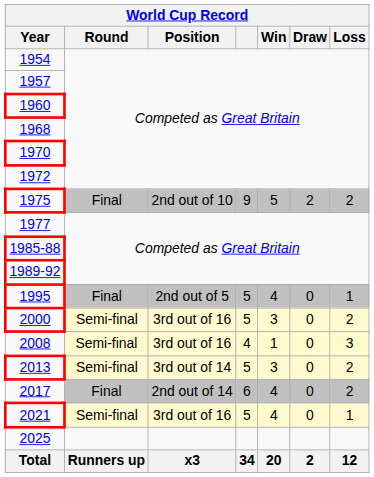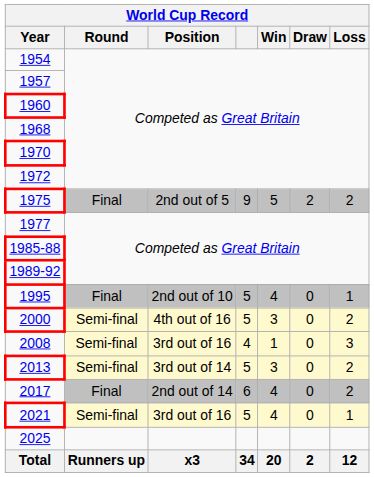 <table class="wikitable" style="text-align: center;">
 <tr>
 <th colspan=9><a href='#'>World Cup Record</a></th>
 </tr>
 <tr>
 <th>Year</th>
 <th>Round</th>
 <th>Position</th>
 <th></th>
 <th>Win</th>
 <th>Draw</th>
 <th>Loss</th>
 </tr>
 <tr>
 <td> <a href='#'>1954</a></td>
 <td rowspan=6 colspan=11><em>Competed as  <a href='#'>Great Britain</a></em></td>
 </tr>
 <tr>
 <td> <a href='#'>1957</a></td>
 </tr>
 <tr>
 <td style="border: 3px solid red"> <a href='#'>1960</a></td>
 </tr>
 <tr>
 <td>  <a href='#'>1968</a></td>
 </tr>
 <tr>
 <td style="border: 3px solid red"> <a href='#'>1970</a></td>
 </tr>
 <tr>
 <td> <a href='#'>1972</a></td>
 </tr>
 <tr>
 <td style="border: 3px solid red"> <a href='#'>1975</a></td>
 <td style="background:silver">Final</td>
-<td style="background:silver">2nd out of 10</td>
+<td style="background:silver">2nd out of 5</td>
 <td style="background:silver">9</td>
 <td style="background:silver">5</td>
 <td style="background:silver">2</td>
 <td style="background:silver">2</td>
 </tr>
 <tr>
 <td>  <a href='#'>1977</a></td>
 <td rowspan=3 colspan=11><em>Competed as  <a href='#'>Great Britain</a></em></td>
 </tr>
 <tr>
 <td style="border: 3px solid red"><a href='#'>1985-88</a></td>
 </tr>
 <tr>
 <td style="border: 3px solid red"><a href='#'>1989-92</a></td>
 </tr>
 <tr>
 <td style="border: 3px solid red"> <a href='#'>1995</a></td>
 <td style="background:silver">Final</td>
-<td style="background:silver">2nd out of 5</td>
+<td style="background:silver">2nd out of 10</td>
 <td style="background:silver">5</td>
 <td style="background:silver">4</td>
 <td style="background:silver">0</td>
 <td style="background:silver">1</td>
 </tr>
 <tr>
 <td style="border: 3px solid red">   <a href='#'>2000</a></td>
 <td style="background:LemonChiffon">Semi-final</td>
-<td style="background:LemonChiffon">3rd out of 16</td>
+<td style="background:LemonChiffon">4th out of 16</td>
 <td style="background:LemonChiffon">5</td>
 <td style="background:LemonChiffon">3</td>
 <td style="background:LemonChiffon">0</td>
 <td style="background:LemonChiffon">2</td>
 </tr>
 <tr>
 <td> <a href='#'>2008</a></td>
 <td style="background:LemonChiffon">Semi-final</td>
 <td style="background:LemonChiffon">3rd out of 16</td>
 <td style="background:LemonChiffon">4</td>
 <td style="background:LemonChiffon">1</td>
 <td style="background:LemonChiffon">0</td>
 <td style="background:LemonChiffon">3</td>
 </tr>
 <tr>
 <td style="border: 3px solid red">  <a href='#'>2013</a></td>
 <td style="background:LemonChiffon">Semi-final</td>
 <td style="background:LemonChiffon">3rd out of 14</td>
 <td style="background:LemonChiffon">5</td>
 <td style="background:LemonChiffon">3</td>
 <td style="background:LemonChiffon">0</td>
 <td style="background:LemonChiffon">2</td>
 </tr>
 <tr>
 <td>   <a href='#'>2017</a></td>
 <td style="background:silver">Final</td>
 <td style="background:silver">2nd out of 14</td>
 <td style="background:silver">6</td>
 <td style="background:silver">4</td>
 <td style="background:silver">0</td>
 <td style="background:silver">2</td>
 </tr>
 <tr>
 <td style="border: 3px solid red"> <a href='#'>2021</a></td>
 <td style="background:LemonChiffon">Semi-final</td>
 <td style="background:LemonChiffon">3rd out of 16</td>
 <td style="background:LemonChiffon">5</td>
 <td style="background:LemonChiffon">4</td>
 <td style="background:LemonChiffon">0</td>
 <td style="background:LemonChiffon">1</td>
 </tr>
 <tr>
 <td> <a href='#'>2025</a></td>
 <td></td>
 <td></td>
 <td></td>
 <td></td>
 <td></td>
 <td></td>
 </tr>
 <tr>
 <th>Total</th>
 <th>Runners up</th>
 <th>x3</th>
 <th>34</th>
 <th>20</th>
 <th>2</th>
 <th>12</th>
 </tr>
 </table>
